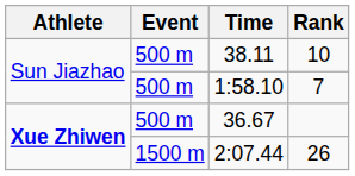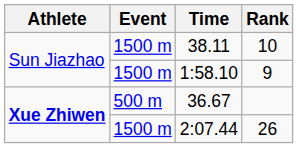 <table class="wikitable" style="font-size:90%">
 <tr>
 <th>Athlete</th>
 <th>Event</th>
 <th>Time</th>
 <th>Rank</th>
 </tr>
 <tr align=center>
 <td align=left rowspan=2><a href='#'>Sun Jiazhao</a></td>
-<td align=left><a href='#'>500 m</a></td>
+<td align=left><a href='#'>1500 m</a></td>
 <td>38.11</td>
 <td>10</td>
 </tr>
 <tr align=center>
-<td align=left><a href='#'>500 m</a></td>
+<td align=left><a href='#'>1500 m</a></td>
 <td>1:58.10</td>
-<td>7</td>
+<td>9</td>
 </tr>
 <tr align=center>
 <td align=left rowspan=2><strong><a href='#'>Xue Zhiwen</a></strong></td>
 <td align=left><a href='#'>500 m</a></td>
 <td>36.67</td>
 <td></td>
 </tr>
 <tr align=center>
 <td align=left><a href='#'>1500 m</a></td>
 <td>2:07.44</td>
 <td>26</td>
 </tr>
 </table>
